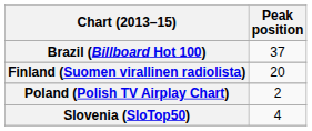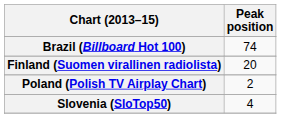 <table class="wikitable sortable plainrowheaders" style="text-align:center;">
 <tr>
 <th scope="col">Chart (2013–15)</th>
 <th scope="col">Peak<br>position</th>
 </tr>
 <tr>
 </tr>
 <tr>
 </tr>
 <tr>
 </tr>
 <tr>
 </tr>
 <tr>
 <th scope="row">Brazil (<a href='#'><em>Billboard</em> Hot 100</a>)</th>
-<td>37</td>
+<td>74</td>
 </tr>
 <tr>
 </tr>
 <tr>
 </tr>
 <tr>
 </tr>
 <tr>
 </tr>
 <tr>
 </tr>
 <tr>
 </tr>
 <tr>
 </tr>
 <tr>
 </tr>
 <tr>
 <th scope="row">Finland (<a href='#'>Suomen virallinen radiolista</a>)</th>
 <td>20</td>
 </tr>
 <tr>
 </tr>
 <tr>
 </tr>
 <tr>
 </tr>
 <tr>
 </tr>
 <tr>
 </tr>
 <tr>
 </tr>
 <tr>
 </tr>
 <tr>
 </tr>
 <tr>
 </tr>
 <tr>
 <th scope="row">Poland (<a href='#'>Polish TV Airplay Chart</a>)</th>
 <td>2</td>
 </tr>
 <tr>
 </tr>
 <tr>
 </tr>
 <tr>
 </tr>
 <tr>
 </tr>
 <tr>
 <th scope="row">Slovenia (<a href='#'>SloTop50</a>)</th>
 <td align=center>4</td>
 </tr>
 <tr>
 </tr>
 <tr>
 </tr>
 <tr>
 </tr>
 <tr>
 </tr>
 <tr>
 </tr>
 <tr>
 </tr>
 <tr>
 </tr>
 <tr>
 </tr>
 <tr>
 </tr>
 <tr>
 </tr>
 </table>
